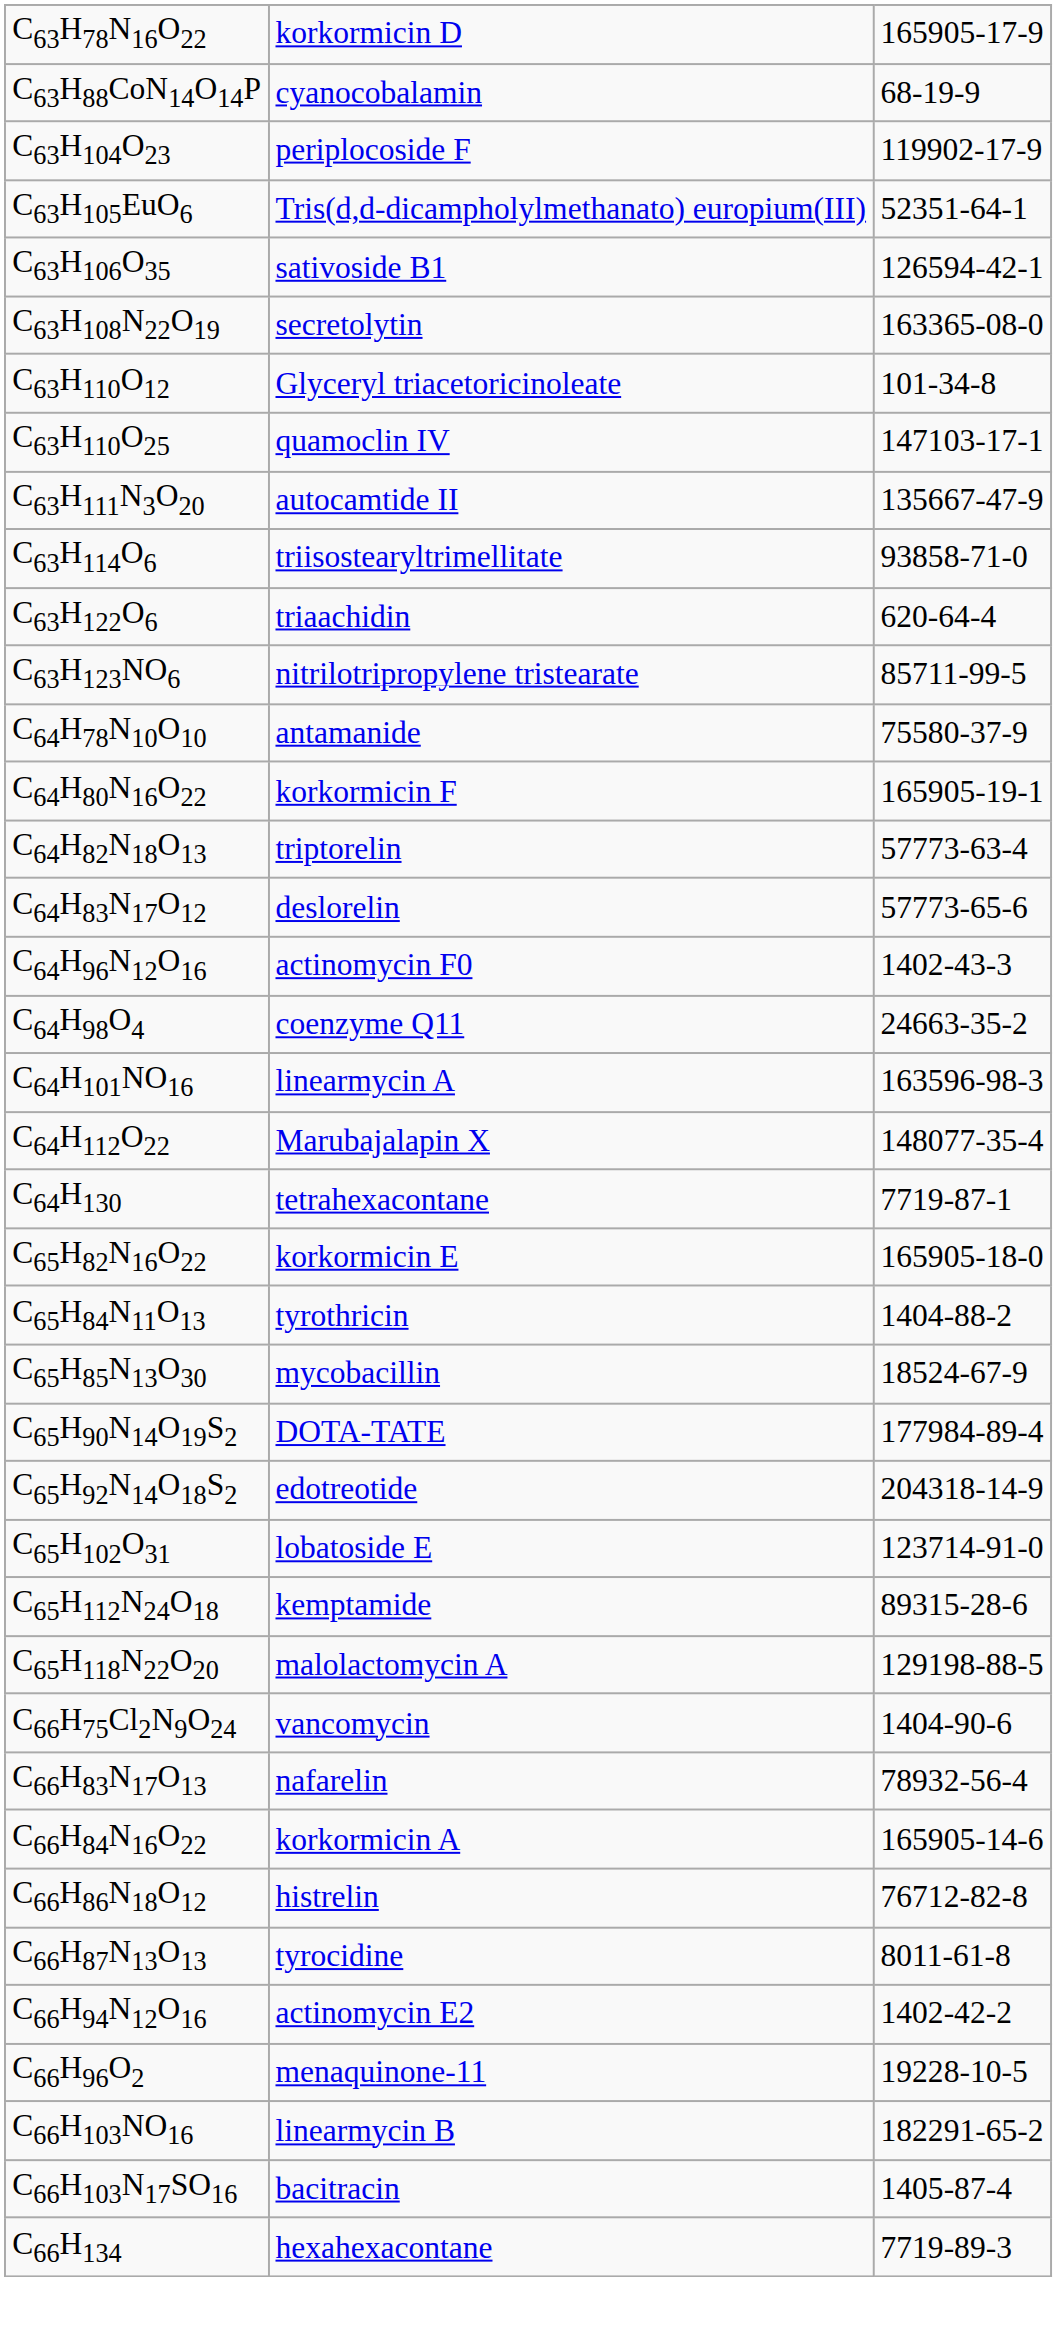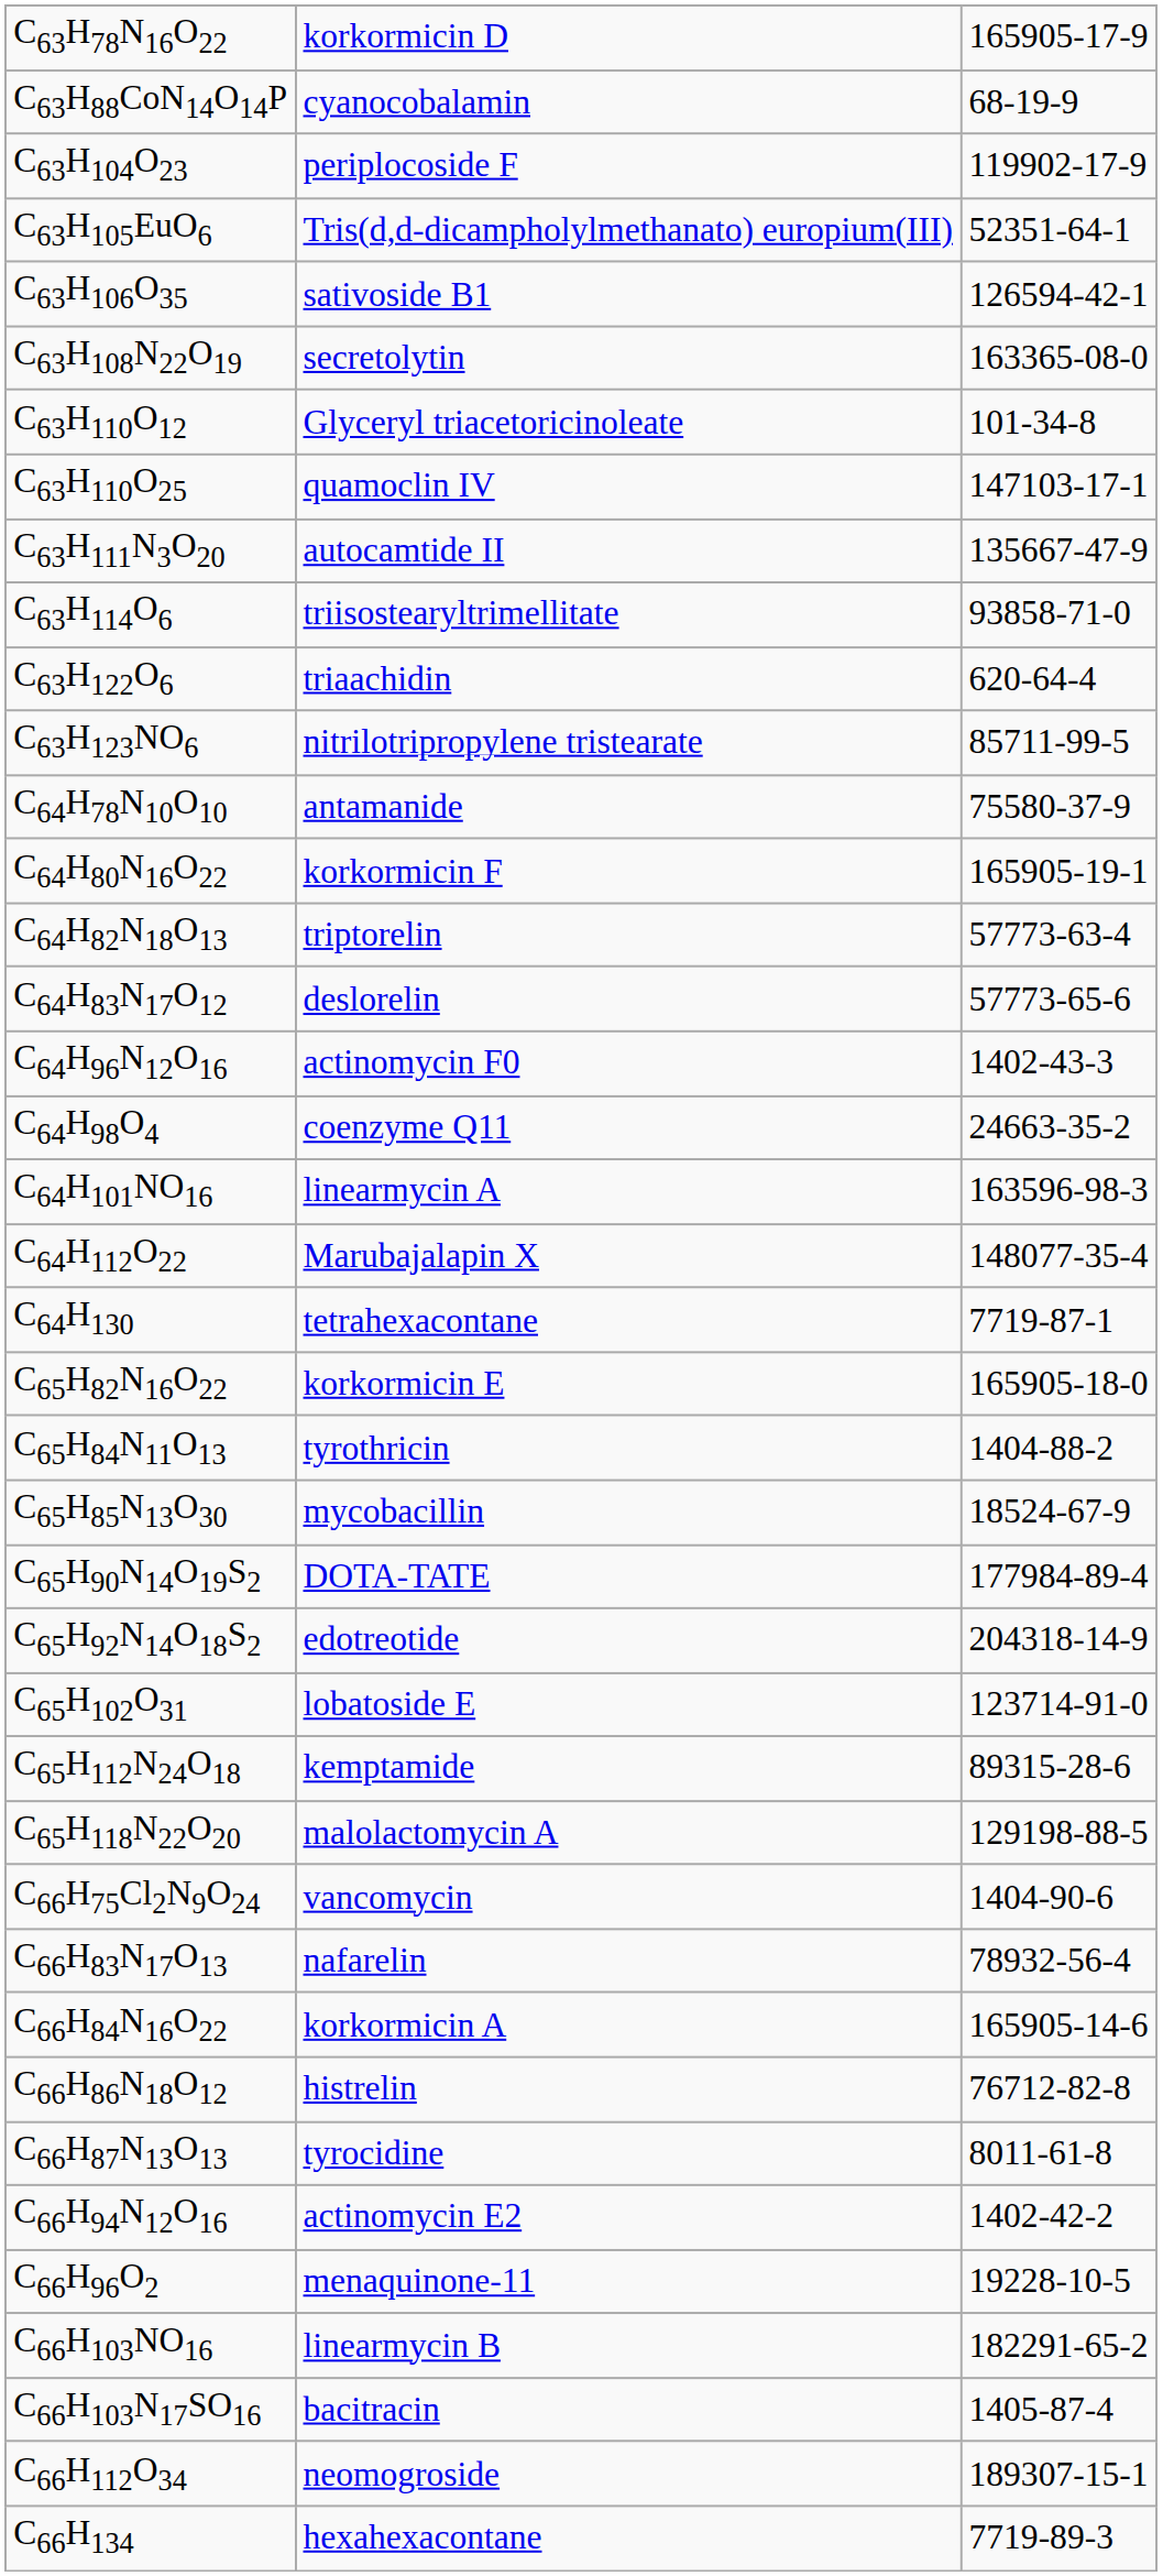 <table class="wikitable">
 <tr>
 <td>C<sub>63</sub>H<sub>78</sub>N<sub>16</sub>O<sub>22</sub></td>
 <td><a href='#'>korkormicin D</a></td>
 <td>165905-17-9</td>
 </tr>
 <tr>
 <td>C<sub>63</sub>H<sub>88</sub>CoN<sub>14</sub>O<sub>14</sub>P</td>
 <td><a href='#'>cyanocobalamin</a></td>
 <td>68-19-9</td>
 </tr>
 <tr>
 <td>C<sub>63</sub>H<sub>104</sub>O<sub>23</sub></td>
 <td><a href='#'>periplocoside F</a></td>
 <td>119902-17-9</td>
 </tr>
 <tr>
 <td>C<sub>63</sub>H<sub>105</sub>EuO<sub>6</sub></td>
 <td><a href='#'>Tris(d,d-dicampholylmethanato) europium(III)</a></td>
 <td>52351-64-1</td>
 </tr>
 <tr>
 <td>C<sub>63</sub>H<sub>106</sub>O<sub>35</sub></td>
 <td><a href='#'>sativoside B1</a></td>
 <td>126594-42-1</td>
 </tr>
 <tr>
 <td>C<sub>63</sub>H<sub>108</sub>N<sub>22</sub>O<sub>19</sub></td>
 <td><a href='#'>secretolytin</a></td>
 <td>163365-08-0</td>
 </tr>
 <tr>
 <td>C<sub>63</sub>H<sub>110</sub>O<sub>12</sub></td>
 <td><a href='#'>Glyceryl triacetoricinoleate</a></td>
 <td>101-34-8</td>
 </tr>
 <tr>
 <td>C<sub>63</sub>H<sub>110</sub>O<sub>25</sub></td>
 <td><a href='#'>quamoclin IV</a></td>
 <td>147103-17-1</td>
 </tr>
 <tr>
 <td>C<sub>63</sub>H<sub>111</sub>N<sub>3</sub>O<sub>20</sub></td>
 <td><a href='#'>autocamtide II</a></td>
 <td>135667-47-9</td>
 </tr>
 <tr>
 <td>C<sub>63</sub>H<sub>114</sub>O<sub>6</sub></td>
 <td><a href='#'>triisostearyltrimellitate</a></td>
 <td>93858-71-0</td>
 </tr>
 <tr>
 <td>C<sub>63</sub>H<sub>122</sub>O<sub>6</sub></td>
 <td><a href='#'>triaachidin</a></td>
 <td>620-64-4</td>
 </tr>
 <tr>
 <td>C<sub>63</sub>H<sub>123</sub>NO<sub>6</sub></td>
 <td><a href='#'>nitrilotripropylene tristearate</a></td>
 <td>85711-99-5</td>
 </tr>
 <tr>
 <td>C<sub>64</sub>H<sub>78</sub>N<sub>10</sub>O<sub>10</sub></td>
 <td><a href='#'>antamanide</a></td>
 <td>75580-37-9</td>
 </tr>
 <tr>
 <td>C<sub>64</sub>H<sub>80</sub>N<sub>16</sub>O<sub>22</sub></td>
 <td><a href='#'>korkormicin F</a></td>
 <td>165905-19-1</td>
 </tr>
 <tr>
 <td>C<sub>64</sub>H<sub>82</sub>N<sub>18</sub>O<sub>13</sub></td>
 <td><a href='#'>triptorelin</a></td>
 <td>57773-63-4</td>
 </tr>
 <tr>
 <td>C<sub>64</sub>H<sub>83</sub>N<sub>17</sub>O<sub>12</sub></td>
 <td><a href='#'>deslorelin</a></td>
 <td>57773-65-6</td>
 </tr>
 <tr>
 <td>C<sub>64</sub>H<sub>96</sub>N<sub>12</sub>O<sub>16</sub></td>
 <td><a href='#'>actinomycin F0</a></td>
 <td>1402-43-3</td>
 </tr>
 <tr>
 <td>C<sub>64</sub>H<sub>98</sub>O<sub>4</sub></td>
 <td><a href='#'>coenzyme Q11</a></td>
 <td>24663-35-2</td>
 </tr>
 <tr>
 <td>C<sub>64</sub>H<sub>101</sub>NO<sub>16</sub></td>
 <td><a href='#'>linearmycin A</a></td>
 <td>163596-98-3</td>
 </tr>
 <tr>
 <td>C<sub>64</sub>H<sub>112</sub>O<sub>22</sub></td>
 <td><a href='#'>Marubajalapin X</a></td>
 <td>148077-35-4</td>
 </tr>
 <tr>
 <td>C<sub>64</sub>H<sub>130</sub></td>
 <td><a href='#'>tetrahexacontane</a></td>
 <td>7719-87-1</td>
 </tr>
 <tr>
 <td>C<sub>65</sub>H<sub>82</sub>N<sub>16</sub>O<sub>22</sub></td>
 <td><a href='#'>korkormicin E</a></td>
 <td>165905-18-0</td>
 </tr>
 <tr>
 <td>C<sub>65</sub>H<sub>84</sub>N<sub>11</sub>O<sub>13</sub></td>
 <td><a href='#'>tyrothricin</a></td>
 <td>1404-88-2</td>
 </tr>
 <tr>
 <td>C<sub>65</sub>H<sub>85</sub>N<sub>13</sub>O<sub>30</sub></td>
 <td><a href='#'>mycobacillin</a></td>
 <td>18524-67-9</td>
 </tr>
 <tr>
 <td>C<sub>65</sub>H<sub>90</sub>N<sub>14</sub>O<sub>19</sub>S<sub>2</sub></td>
 <td><a href='#'>DOTA-TATE</a></td>
 <td>177984-89-4</td>
 </tr>
 <tr>
 <td>C<sub>65</sub>H<sub>92</sub>N<sub>14</sub>O<sub>18</sub>S<sub>2</sub></td>
 <td><a href='#'>edotreotide</a></td>
 <td>204318-14-9</td>
 </tr>
 <tr>
 <td>C<sub>65</sub>H<sub>102</sub>O<sub>31</sub></td>
 <td><a href='#'>lobatoside E</a></td>
 <td>123714-91-0</td>
 </tr>
 <tr>
 <td>C<sub>65</sub>H<sub>112</sub>N<sub>24</sub>O<sub>18</sub></td>
 <td><a href='#'>kemptamide</a></td>
 <td>89315-28-6</td>
 </tr>
 <tr>
 <td>C<sub>65</sub>H<sub>118</sub>N<sub>22</sub>O<sub>20</sub></td>
 <td><a href='#'>malolactomycin A</a></td>
 <td>129198-88-5</td>
 </tr>
 <tr>
 <td>C<sub>66</sub>H<sub>75</sub>Cl<sub>2</sub>N<sub>9</sub>O<sub>24</sub></td>
 <td><a href='#'>vancomycin</a></td>
 <td>1404-90-6</td>
 </tr>
 <tr>
 <td>C<sub>66</sub>H<sub>83</sub>N<sub>17</sub>O<sub>13</sub></td>
 <td><a href='#'>nafarelin</a></td>
 <td>78932-56-4</td>
 </tr>
 <tr>
 <td>C<sub>66</sub>H<sub>84</sub>N<sub>16</sub>O<sub>22</sub></td>
 <td><a href='#'>korkormicin A</a></td>
 <td>165905-14-6</td>
 </tr>
 <tr>
 <td>C<sub>66</sub>H<sub>86</sub>N<sub>18</sub>O<sub>12</sub></td>
 <td><a href='#'>histrelin</a></td>
 <td>76712-82-8</td>
 </tr>
 <tr>
 <td>C<sub>66</sub>H<sub>87</sub>N<sub>13</sub>O<sub>13</sub></td>
 <td><a href='#'>tyrocidine</a></td>
 <td>8011-61-8</td>
 </tr>
 <tr>
 <td>C<sub>66</sub>H<sub>94</sub>N<sub>12</sub>O<sub>16</sub></td>
 <td><a href='#'>actinomycin E2</a></td>
 <td>1402-42-2</td>
 </tr>
 <tr>
 <td>C<sub>66</sub>H<sub>96</sub>O<sub>2</sub></td>
 <td><a href='#'>menaquinone-11</a></td>
 <td>19228-10-5</td>
 </tr>
 <tr>
 <td>C<sub>66</sub>H<sub>103</sub>NO<sub>16</sub></td>
 <td><a href='#'>linearmycin B</a></td>
 <td>182291-65-2</td>
 </tr>
 <tr>
 <td>C<sub>66</sub>H<sub>103</sub>N<sub>17</sub>SO<sub>16</sub></td>
 <td><a href='#'>bacitracin</a></td>
 <td>1405-87-4</td>
 </tr>
 <tr>
+<td>C<sub>66</sub>H<sub>112</sub>O<sub>34</sub></td>
+<td><a href='#'>neomogroside</a></td>
+<td>189307-15-1</td>
+</tr>
+<tr>
 <td>C<sub>66</sub>H<sub>134</sub></td>
 <td><a href='#'>hexahexacontane</a></td>
 <td>7719-89-3</td>
 </tr>
 </table>
